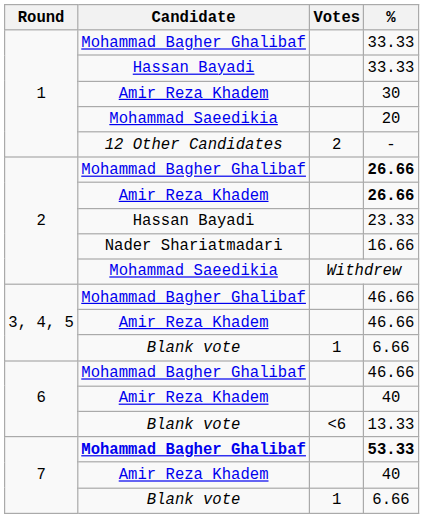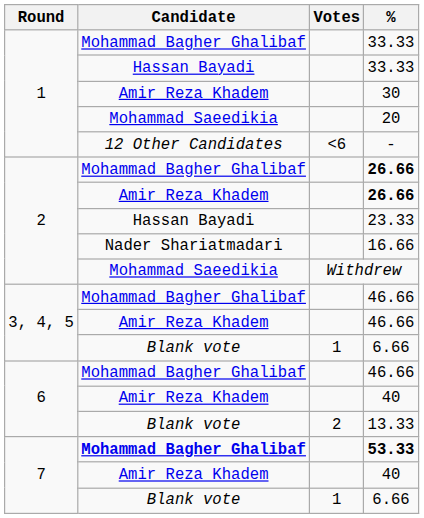 <table class="wikitable" style="text-align:center;">
 <tr>
 <th>Round</th>
 <th>Candidate</th>
 <th>Votes</th>
 <th>%</th>
 </tr>
 <tr>
 <td rowspan="5">1</td>
 <td><a href='#'>Mohammad Bagher Ghalibaf</a></td>
 <td></td>
 <td>33.33</td>
 </tr>
 <tr>
 <td><a href='#'>Hassan Bayadi</a></td>
 <td></td>
 <td>33.33</td>
 </tr>
 <tr>
 <td><a href='#'>Amir Reza Khadem</a></td>
 <td></td>
 <td>30</td>
 </tr>
 <tr>
 <td><a href='#'>Mohammad Saeedikia</a></td>
 <td></td>
 <td>20</td>
 </tr>
 <tr>
 <td><em>12 Other Candidates</em></td>
-<td>2</td>
+<td><6</td>
 <td>-</td>
 </tr>
 <tr>
 <td rowspan="5">2</td>
 <td><a href='#'>Mohammad Bagher Ghalibaf</a></td>
 <td></td>
 <td><strong>26.66</strong></td>
 </tr>
 <tr>
 <td><a href='#'>Amir Reza Khadem</a></td>
 <td></td>
 <td><strong>26.66</strong></td>
 </tr>
 <tr>
 <td>Hassan Bayadi</td>
 <td></td>
 <td>23.33</td>
 </tr>
 <tr>
 <td>Nader Shariatmadari</td>
 <td></td>
 <td>16.66</td>
 </tr>
 <tr>
 <td><a href='#'>Mohammad Saeedikia</a></td>
 <td colspan="3"><em>Withdrew</em></td>
 </tr>
 <tr>
 <td rowspan="3">3, 4, 5</td>
 <td><a href='#'>Mohammad Bagher Ghalibaf</a></td>
 <td></td>
 <td>46.66</td>
 </tr>
 <tr>
 <td><a href='#'>Amir Reza Khadem</a></td>
 <td></td>
 <td>46.66</td>
 </tr>
 <tr>
 <td><em>Blank vote</em></td>
 <td>1</td>
 <td>6.66</td>
 </tr>
 <tr>
 <td rowspan="3">6</td>
 <td><a href='#'>Mohammad Bagher Ghalibaf</a></td>
 <td></td>
 <td>46.66</td>
 </tr>
 <tr>
 <td><a href='#'>Amir Reza Khadem</a></td>
 <td></td>
 <td>40</td>
 </tr>
 <tr>
 <td><em>Blank vote</em></td>
-<td><6</td>
+<td>2</td>
 <td>13.33</td>
 </tr>
 <tr>
 <td rowspan="3">7</td>
 <td><strong><a href='#'>Mohammad Bagher Ghalibaf</a></strong></td>
 <td></td>
 <td><strong>53.33</strong></td>
 </tr>
 <tr>
 <td><a href='#'>Amir Reza Khadem</a></td>
 <td></td>
 <td>40</td>
 </tr>
 <tr>
 <td><em>Blank vote</em></td>
 <td>1</td>
 <td>6.66</td>
 </tr>
 </table>
